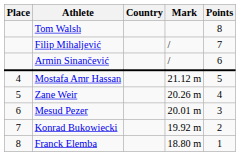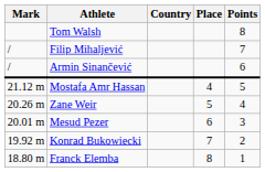 <table class="wikitable">
 <tr>
-<th>Place</th>
+<th>Mark</th>
 <th>Athlete</th>
 <th>Country</th>
-<th>Mark</th>
+<th>Place</th>
 <th>Points</th>
 </tr>
 <tr>
-<td align=center></td>
+<td></td>
 <td><a href='#'>Tom Walsh</a></td>
 <td></td>
-<td></td>
+<td align=center></td>
 <td align=center>8</td>
 </tr>
 <tr>
-<td align=center></td>
+<td> /<br><em></em></td>
 <td><a href='#'>Filip Mihaljević</a></td>
 <td></td>
-<td> /<br><em></em></td>
+<td align=center></td>
 <td align=center>7</td>
 </tr>
 <tr>
-<td align=center></td>
+<td> /<br><em></em></td>
 <td><a href='#'>Armin Sinančević</a></td>
 <td></td>
-<td> /<br><em></em></td>
+<td align=center></td>
 <td align=center>6</td>
 </tr>
 <tr style="border-top:3px solid black;">
-<td align=center>4</td>
+<td>21.12 m</td>
 <td><a href='#'>Mostafa Amr Hassan</a></td>
 <td></td>
-<td>21.12 m</td>
+<td align=center>4</td>
 <td align=center>5</td>
 </tr>
 <tr>
-<td align=center>5</td>
+<td>20.26 m</td>
 <td><a href='#'>Zane Weir</a></td>
 <td></td>
-<td>20.26 m</td>
+<td align=center>5</td>
 <td align=center>4</td>
 </tr>
 <tr>
-<td align=center>6</td>
+<td>20.01 m</td>
 <td><a href='#'>Mesud Pezer</a></td>
 <td></td>
-<td>20.01 m</td>
+<td align=center>6</td>
 <td align=center>3</td>
 </tr>
 <tr>
-<td align=center>7</td>
+<td>19.92 m</td>
 <td><a href='#'>Konrad Bukowiecki</a></td>
 <td></td>
-<td>19.92 m</td>
+<td align=center>7</td>
 <td align=center>2</td>
 </tr>
 <tr>
-<td align=center>8</td>
+<td>18.80 m</td>
 <td><a href='#'>Franck Elemba</a></td>
 <td></td>
-<td>18.80 m</td>
+<td align=center>8</td>
 <td align=center>1</td>
 </tr>
 </table>
